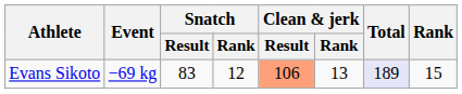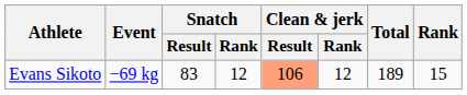 <table class="wikitable" style="font-size:90%">
 <tr>
 <th rowspan="2">Athlete</th>
 <th rowspan="2">Event</th>
 <th colspan="2">Snatch</th>
 <th colspan="2">Clean & jerk</th>
 <th rowspan="2">Total</th>
 <th rowspan="2">Rank</th>
 </tr>
 <tr style="font-size:95%">
 <th>Result</th>
 <th>Rank</th>
 <th>Result</th>
 <th>Rank</th>
 </tr>
 <tr align=center>
 <td align=left><a href='#'>Evans Sikoto</a></td>
 <td align=left><a href='#'>−69 kg</a></td>
 <td>83</td>
 <td>12</td>
 <td style="background: lightsalmon;">106</td>
-<td>13</td>
-<td style="background: lavender;">189</td>
+<td>12</td>
+<td>189</td>
 <td>15</td>
 </tr>
 </table>
